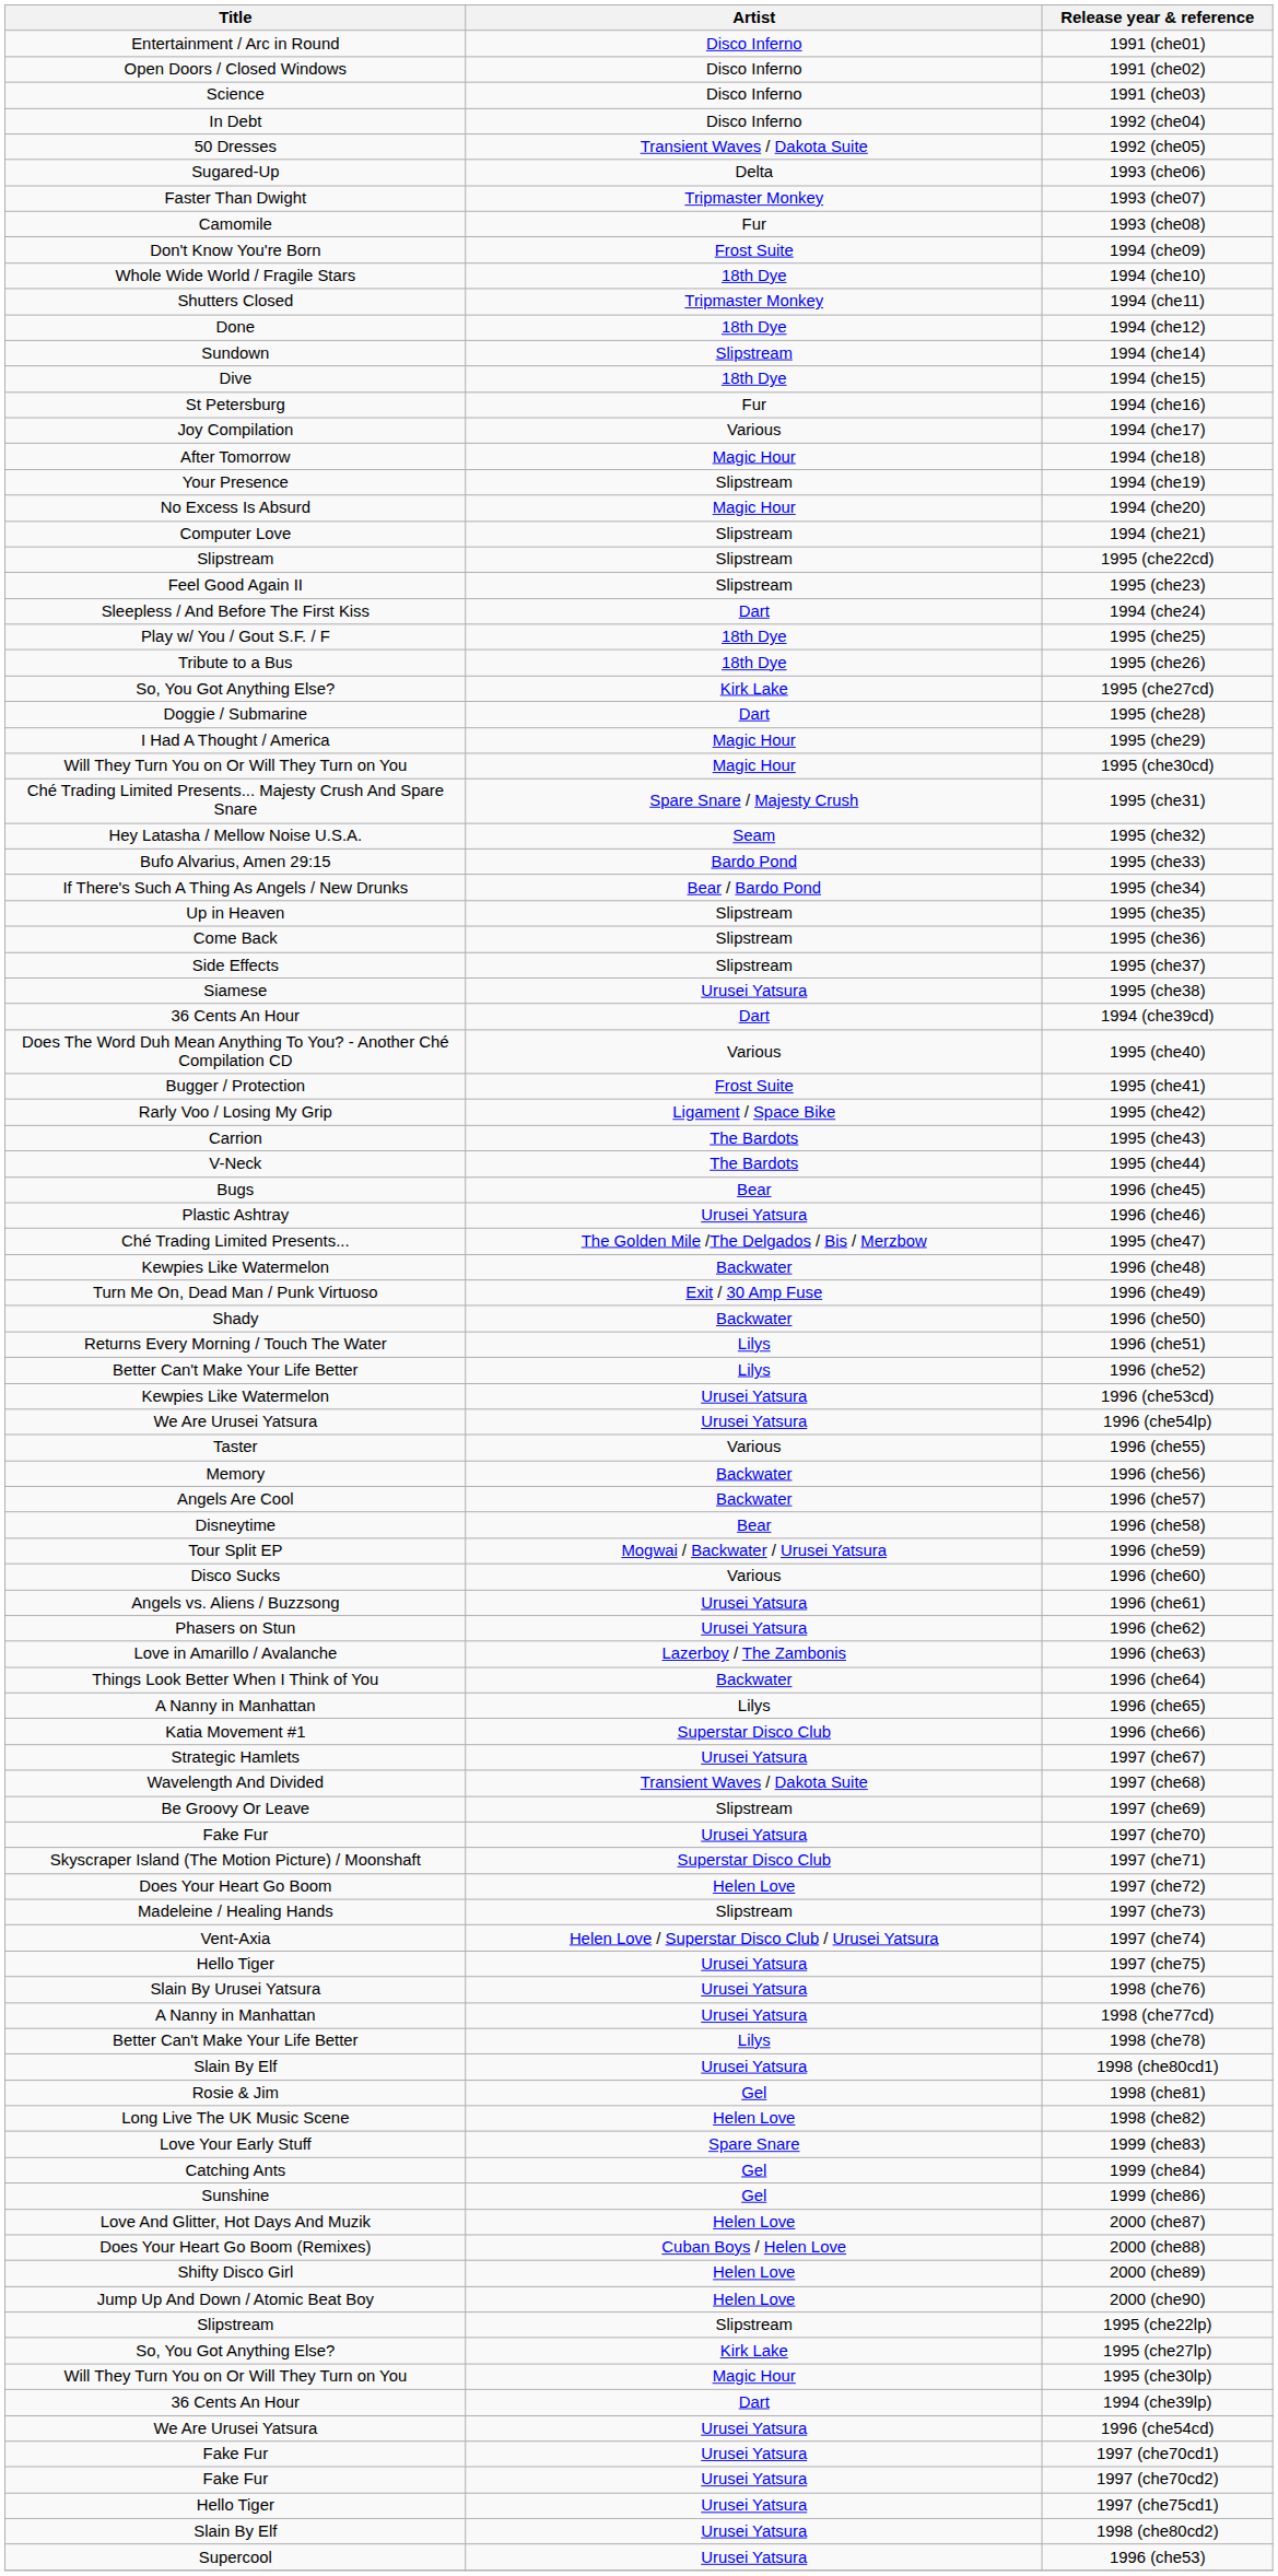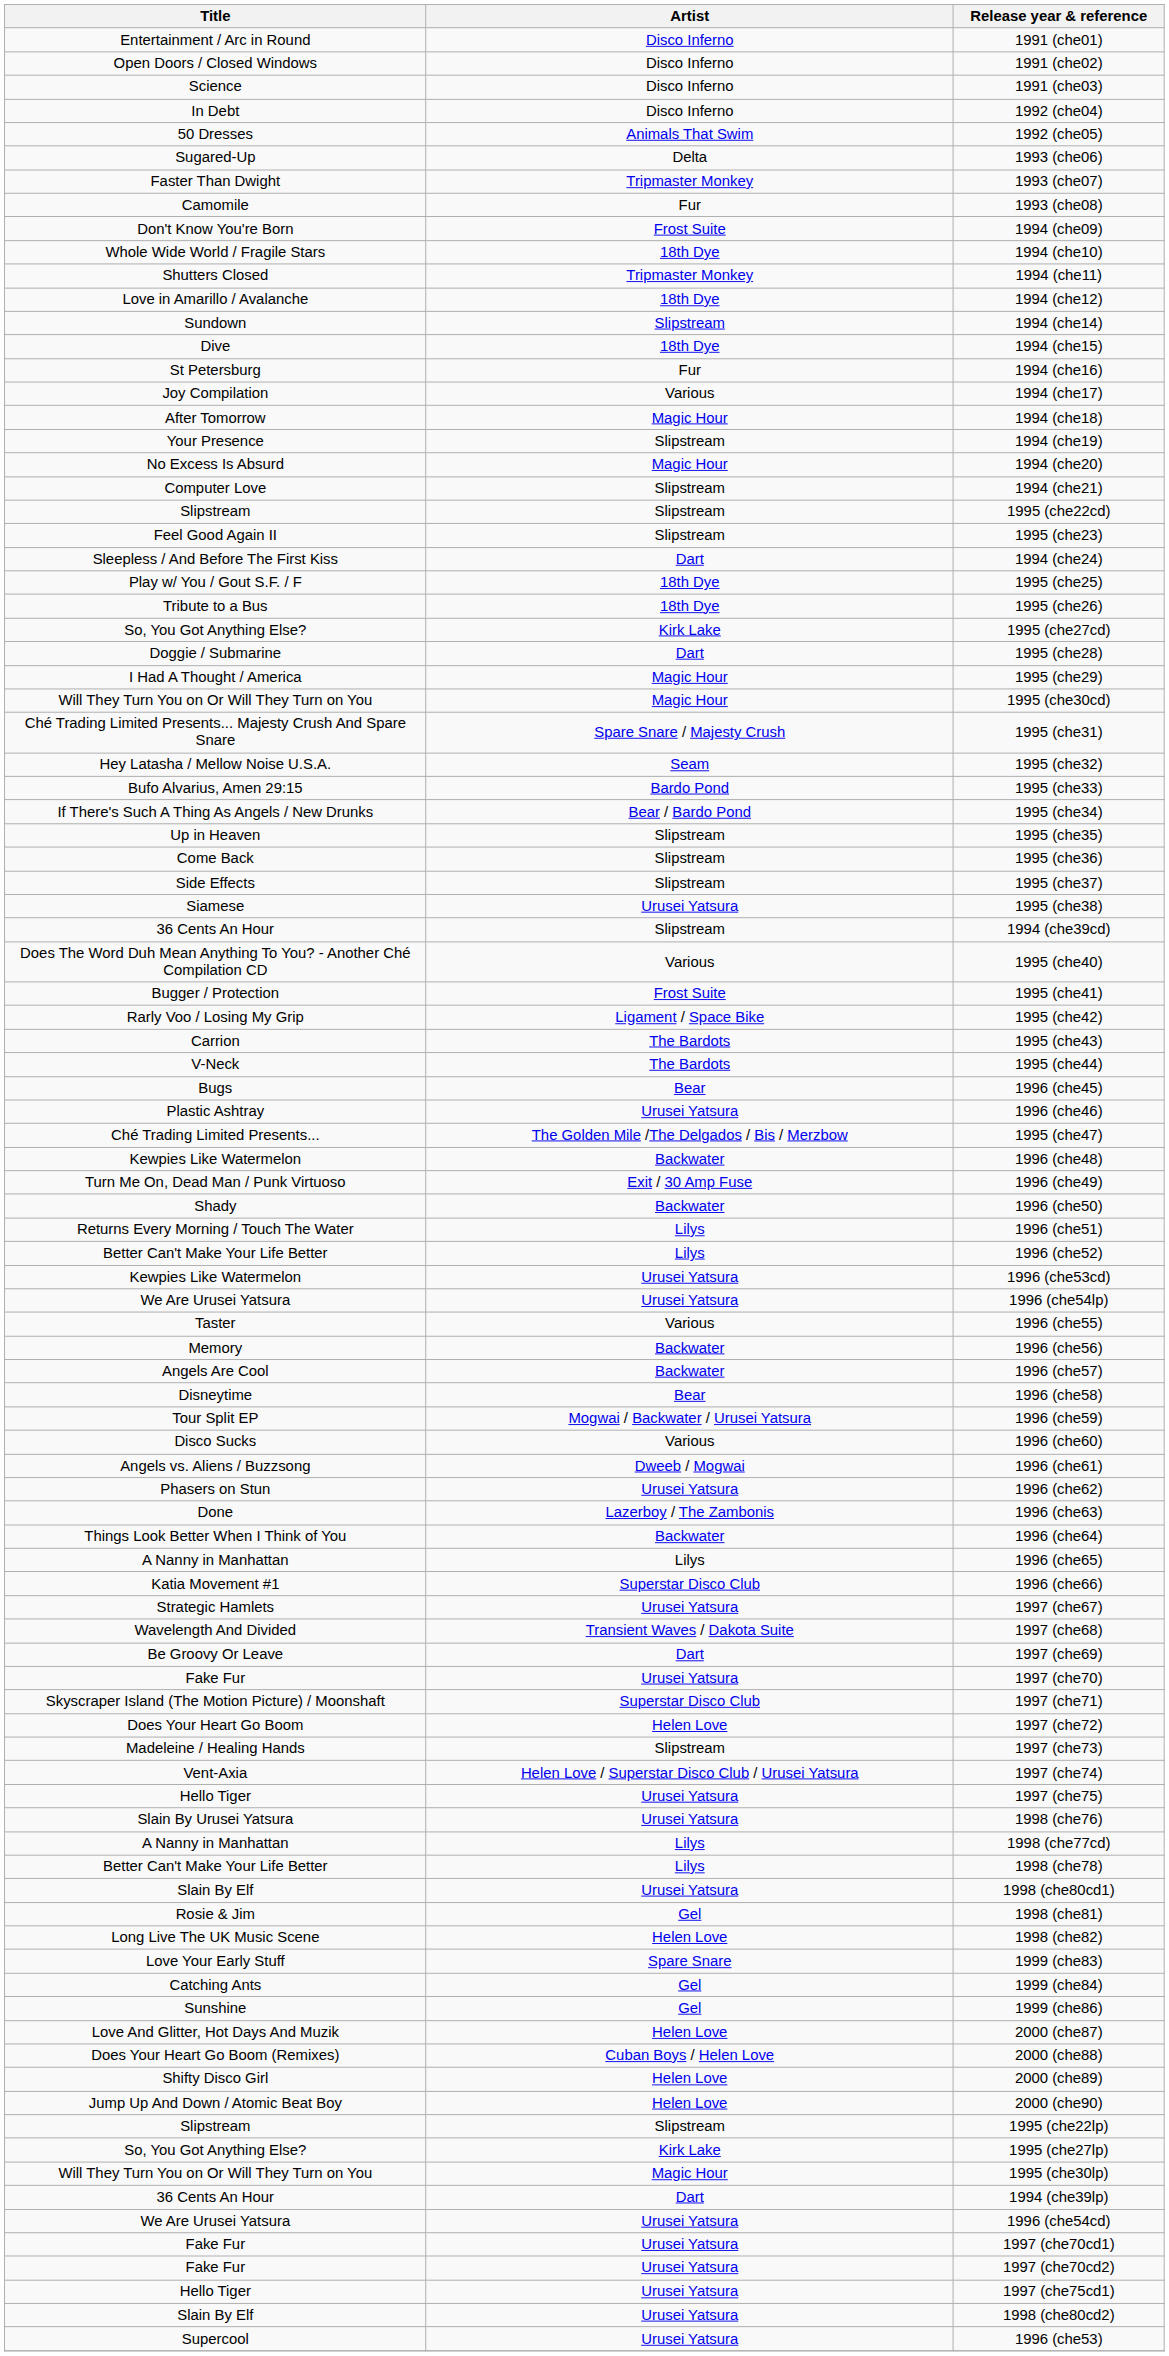 <table class="wikitable sortable " style="text-align: center">
 <tr>
 <th width=20%>Title</th>
 <th width=25%>Artist</th>
 <th width=10%>Release year & reference</th>
 </tr>
 <tr>
 <td>Entertainment / Arc in Round</td>
 <td><a href='#'>Disco Inferno</a></td>
 <td>1991 (che01)</td>
 </tr>
 <tr>
 <td>Open Doors / Closed Windows</td>
 <td>Disco Inferno</td>
 <td>1991 (che02)</td>
 </tr>
 <tr>
 <td>Science</td>
 <td>Disco Inferno</td>
 <td>1991 (che03)</td>
 </tr>
 <tr>
 <td>In Debt</td>
 <td>Disco Inferno</td>
 <td>1992 (che04)</td>
 </tr>
 <tr>
 <td>50 Dresses</td>
-<td><a href='#'>Transient Waves</a> / <a href='#'>Dakota Suite</a></td>
+<td><a href='#'>Animals That Swim</a></td>
 <td>1992 (che05)</td>
 </tr>
 <tr>
 <td>Sugared-Up</td>
 <td>Delta</td>
 <td>1993 (che06)</td>
 </tr>
 <tr>
 <td>Faster Than Dwight</td>
 <td><a href='#'>Tripmaster Monkey</a></td>
 <td>1993 (che07)</td>
 </tr>
 <tr>
 <td>Camomile</td>
 <td>Fur</td>
 <td>1993 (che08)</td>
 </tr>
 <tr>
 <td>Don't Know You're Born</td>
 <td><a href='#'>Frost Suite</a></td>
 <td>1994 (che09)</td>
 </tr>
 <tr>
 <td>Whole Wide World / Fragile Stars</td>
 <td><a href='#'>18th Dye</a></td>
 <td>1994 (che10)</td>
 </tr>
 <tr>
 <td>Shutters Closed</td>
 <td><a href='#'>Tripmaster Monkey</a></td>
 <td>1994 (che11)</td>
 </tr>
 <tr>
-<td>Done</td>
+<td>Love in Amarillo / Avalanche</td>
 <td><a href='#'>18th Dye</a></td>
 <td>1994 (che12)</td>
 </tr>
 <tr>
 <td>Sundown</td>
 <td><a href='#'>Slipstream</a></td>
 <td>1994 (che14)</td>
 </tr>
 <tr>
 <td>Dive</td>
 <td><a href='#'>18th Dye</a></td>
 <td>1994 (che15)</td>
 </tr>
 <tr>
 <td>St Petersburg</td>
 <td>Fur</td>
 <td>1994 (che16)</td>
 </tr>
 <tr>
 <td>Joy Compilation</td>
 <td>Various</td>
 <td>1994 (che17)</td>
 </tr>
 <tr>
 <td>After Tomorrow</td>
 <td><a href='#'>Magic Hour</a></td>
 <td>1994 (che18)</td>
 </tr>
 <tr>
 <td>Your Presence</td>
 <td>Slipstream</td>
 <td>1994 (che19)</td>
 </tr>
 <tr>
 <td>No Excess Is Absurd</td>
 <td><a href='#'>Magic Hour</a></td>
 <td>1994 (che20)</td>
 </tr>
 <tr>
 <td>Computer Love</td>
 <td>Slipstream</td>
 <td>1994 (che21)</td>
 </tr>
 <tr>
 <td>Slipstream</td>
 <td>Slipstream</td>
 <td>1995 (che22cd)</td>
 </tr>
 <tr>
 <td>Feel Good Again II</td>
 <td>Slipstream</td>
 <td>1995 (che23)</td>
 </tr>
 <tr>
 <td>Sleepless / And Before The First Kiss</td>
 <td><a href='#'>Dart</a></td>
 <td>1994 (che24)</td>
 </tr>
 <tr>
 <td>Play w/ You / Gout S.F. / F</td>
 <td><a href='#'>18th Dye</a></td>
 <td>1995 (che25)</td>
 </tr>
 <tr>
 <td>Tribute to a Bus</td>
 <td><a href='#'>18th Dye</a></td>
 <td>1995 (che26)</td>
 </tr>
 <tr>
 <td>So, You Got Anything Else?</td>
 <td><a href='#'>Kirk Lake</a></td>
 <td>1995 (che27cd)</td>
 </tr>
 <tr>
 <td>Doggie / Submarine</td>
 <td><a href='#'>Dart</a></td>
 <td>1995 (che28)</td>
 </tr>
 <tr>
 <td>I Had A Thought / America</td>
 <td><a href='#'>Magic Hour</a></td>
 <td>1995 (che29)</td>
 </tr>
 <tr>
 <td>Will They Turn You on Or Will They Turn on You</td>
 <td><a href='#'>Magic Hour</a></td>
 <td>1995 (che30cd)</td>
 </tr>
 <tr>
 <td>Ché Trading Limited Presents... Majesty Crush And Spare Snare</td>
 <td><a href='#'>Spare Snare</a> / <a href='#'>Majesty Crush</a></td>
 <td>1995 (che31)</td>
 </tr>
 <tr>
 <td>Hey Latasha / Mellow Noise U.S.A.</td>
 <td><a href='#'>Seam</a></td>
 <td>1995 (che32)</td>
 </tr>
 <tr>
 <td>Bufo Alvarius, Amen 29:15</td>
 <td><a href='#'>Bardo Pond</a></td>
 <td>1995 (che33)</td>
 </tr>
 <tr>
 <td>If There's Such A Thing As Angels / New Drunks</td>
 <td><a href='#'>Bear</a> / <a href='#'>Bardo Pond</a></td>
 <td>1995 (che34)</td>
 </tr>
 <tr>
 <td>Up in Heaven</td>
 <td>Slipstream</td>
 <td>1995 (che35)</td>
 </tr>
 <tr>
 <td>Come Back</td>
 <td>Slipstream</td>
 <td>1995 (che36)</td>
 </tr>
 <tr>
 <td>Side Effects</td>
 <td>Slipstream</td>
 <td>1995 (che37)</td>
 </tr>
 <tr>
 <td>Siamese</td>
 <td><a href='#'>Urusei Yatsura</a></td>
 <td>1995 (che38)</td>
 </tr>
 <tr>
 <td>36 Cents An Hour</td>
-<td><a href='#'>Dart</a></td>
+<td>Slipstream</td>
 <td>1994 (che39cd)</td>
 </tr>
 <tr>
 <td>Does The Word Duh Mean Anything To You? - Another Ché Compilation CD</td>
 <td>Various</td>
 <td>1995 (che40)</td>
 </tr>
 <tr>
 <td>Bugger / Protection</td>
 <td><a href='#'>Frost Suite</a></td>
 <td>1995 (che41)</td>
 </tr>
 <tr>
 <td>Rarly Voo / Losing My Grip</td>
 <td><a href='#'>Ligament</a> / <a href='#'>Space Bike</a></td>
 <td>1995 (che42)</td>
 </tr>
 <tr>
 <td>Carrion</td>
 <td><a href='#'>The Bardots</a></td>
 <td>1995 (che43)</td>
 </tr>
 <tr>
 <td>V-Neck</td>
 <td><a href='#'>The Bardots</a></td>
 <td>1995 (che44)</td>
 </tr>
 <tr>
 <td>Bugs</td>
 <td><a href='#'>Bear</a></td>
 <td>1996 (che45)</td>
 </tr>
 <tr>
 <td>Plastic Ashtray</td>
 <td><a href='#'>Urusei Yatsura</a></td>
 <td>1996 (che46)</td>
 </tr>
 <tr>
 <td>Ché Trading Limited Presents...</td>
 <td><a href='#'>The Golden Mile</a> /<a href='#'>The Delgados</a> / <a href='#'>Bis</a> / <a href='#'>Merzbow</a></td>
 <td>1995 (che47)</td>
 </tr>
 <tr>
 <td>Kewpies Like Watermelon</td>
 <td><a href='#'>Backwater</a></td>
 <td>1996 (che48)</td>
 </tr>
 <tr>
 <td>Turn Me On, Dead Man / Punk Virtuoso</td>
 <td><a href='#'>Exit</a> / <a href='#'>30 Amp Fuse</a></td>
 <td>1996 (che49)</td>
 </tr>
 <tr>
 <td>Shady</td>
 <td><a href='#'>Backwater</a></td>
 <td>1996 (che50)</td>
 </tr>
 <tr>
 <td>Returns Every Morning / Touch The Water</td>
 <td><a href='#'>Lilys</a></td>
 <td>1996 (che51)</td>
 </tr>
 <tr>
 <td>Better Can't Make Your Life Better</td>
 <td><a href='#'>Lilys</a></td>
 <td>1996 (che52)</td>
 </tr>
 <tr>
 <td>Kewpies Like Watermelon</td>
 <td><a href='#'>Urusei Yatsura</a></td>
 <td>1996 (che53cd)</td>
 </tr>
 <tr>
 <td>We Are Urusei Yatsura</td>
 <td><a href='#'>Urusei Yatsura</a></td>
 <td>1996 (che54lp)</td>
 </tr>
 <tr>
 <td>Taster</td>
 <td>Various</td>
 <td>1996 (che55)</td>
 </tr>
 <tr>
 <td>Memory</td>
 <td><a href='#'>Backwater</a></td>
 <td>1996 (che56)</td>
 </tr>
 <tr>
 <td>Angels Are Cool</td>
 <td><a href='#'>Backwater</a></td>
 <td>1996 (che57)</td>
 </tr>
 <tr>
 <td>Disneytime</td>
 <td><a href='#'>Bear</a></td>
 <td>1996 (che58)</td>
 </tr>
 <tr>
 <td>Tour Split EP</td>
 <td><a href='#'>Mogwai</a> / <a href='#'>Backwater</a> / <a href='#'>Urusei Yatsura</a></td>
 <td>1996 (che59)</td>
 </tr>
 <tr>
 <td>Disco Sucks</td>
 <td>Various</td>
 <td>1996 (che60)</td>
 </tr>
 <tr>
 <td>Angels vs. Aliens / Buzzsong</td>
-<td><a href='#'>Urusei Yatsura</a></td>
+<td><a href='#'>Dweeb</a> / <a href='#'>Mogwai</a></td>
 <td>1996 (che61)</td>
 </tr>
 <tr>
 <td>Phasers on Stun</td>
 <td><a href='#'>Urusei Yatsura</a></td>
 <td>1996 (che62)</td>
 </tr>
 <tr>
-<td>Love in Amarillo / Avalanche</td>
+<td>Done</td>
 <td><a href='#'>Lazerboy</a> / <a href='#'>The Zambonis</a></td>
 <td>1996 (che63)</td>
 </tr>
 <tr>
 <td>Things Look Better When I Think of You</td>
 <td><a href='#'>Backwater</a></td>
 <td>1996 (che64)</td>
 </tr>
 <tr>
 <td>A Nanny in Manhattan</td>
 <td>Lilys</td>
 <td>1996 (che65)</td>
 </tr>
 <tr>
 <td>Katia Movement #1</td>
 <td><a href='#'>Superstar Disco Club</a></td>
 <td>1996 (che66)</td>
 </tr>
 <tr>
 <td>Strategic Hamlets</td>
 <td><a href='#'>Urusei Yatsura</a></td>
 <td>1997 (che67)</td>
 </tr>
 <tr>
 <td>Wavelength And Divided</td>
 <td><a href='#'>Transient Waves</a> / <a href='#'>Dakota Suite</a></td>
 <td>1997 (che68)</td>
 </tr>
 <tr>
 <td>Be Groovy Or Leave</td>
-<td>Slipstream</td>
+<td><a href='#'>Dart</a></td>
 <td>1997 (che69)</td>
 </tr>
 <tr>
 <td>Fake Fur</td>
 <td><a href='#'>Urusei Yatsura</a></td>
 <td>1997 (che70)</td>
 </tr>
 <tr>
 <td>Skyscraper Island (The Motion Picture) / Moonshaft</td>
 <td><a href='#'>Superstar Disco Club</a></td>
 <td>1997 (che71)</td>
 </tr>
 <tr>
 <td>Does Your Heart Go Boom</td>
 <td><a href='#'>Helen Love</a></td>
 <td>1997 (che72)</td>
 </tr>
 <tr>
 <td>Madeleine / Healing Hands</td>
 <td>Slipstream</td>
 <td>1997 (che73)</td>
 </tr>
 <tr>
 <td>Vent-Axia</td>
 <td><a href='#'>Helen Love</a> / <a href='#'>Superstar Disco Club</a> / <a href='#'>Urusei Yatsura</a></td>
 <td>1997 (che74)</td>
 </tr>
 <tr>
 <td>Hello Tiger</td>
 <td><a href='#'>Urusei Yatsura</a></td>
 <td>1997 (che75)</td>
 </tr>
 <tr>
 <td>Slain By Urusei Yatsura</td>
 <td><a href='#'>Urusei Yatsura</a></td>
 <td>1998 (che76)</td>
 </tr>
 <tr>
 <td>A Nanny in Manhattan</td>
-<td><a href='#'>Urusei Yatsura</a></td>
+<td><a href='#'>Lilys</a></td>
 <td>1998 (che77cd)</td>
 </tr>
 <tr>
 <td>Better Can't Make Your Life Better</td>
 <td><a href='#'>Lilys</a></td>
 <td>1998 (che78)</td>
 </tr>
 <tr>
 <td>Slain By Elf</td>
 <td><a href='#'>Urusei Yatsura</a></td>
 <td>1998 (che80cd1)</td>
 </tr>
 <tr>
 <td>Rosie & Jim</td>
 <td><a href='#'>Gel</a></td>
 <td>1998 (che81)</td>
 </tr>
 <tr>
 <td>Long Live The UK Music Scene</td>
 <td><a href='#'>Helen Love</a></td>
 <td>1998 (che82)</td>
 </tr>
 <tr>
 <td>Love Your Early Stuff</td>
 <td><a href='#'>Spare Snare</a></td>
 <td>1999 (che83)</td>
 </tr>
 <tr>
 <td>Catching Ants</td>
 <td><a href='#'>Gel</a></td>
 <td>1999 (che84)</td>
 </tr>
 <tr>
 <td>Sunshine</td>
 <td><a href='#'>Gel</a></td>
 <td>1999 (che86)</td>
 </tr>
 <tr>
 <td>Love And Glitter, Hot Days And Muzik</td>
 <td><a href='#'>Helen Love</a></td>
 <td>2000 (che87)</td>
 </tr>
 <tr>
 <td>Does Your Heart Go Boom (Remixes)</td>
 <td><a href='#'>Cuban Boys</a> / <a href='#'>Helen Love</a></td>
 <td>2000 (che88)</td>
 </tr>
 <tr>
 <td>Shifty Disco Girl</td>
 <td><a href='#'>Helen Love</a></td>
 <td>2000 (che89)</td>
 </tr>
 <tr>
 <td>Jump Up And Down / Atomic Beat Boy</td>
 <td><a href='#'>Helen Love</a></td>
 <td>2000 (che90)</td>
 </tr>
 <tr>
 <td>Slipstream</td>
 <td>Slipstream</td>
 <td>1995 (che22lp)</td>
 </tr>
 <tr>
 <td>So, You Got Anything Else?</td>
 <td><a href='#'>Kirk Lake</a></td>
 <td>1995 (che27lp)</td>
 </tr>
 <tr>
 <td>Will They Turn You on Or Will They Turn on You</td>
 <td><a href='#'>Magic Hour</a></td>
 <td>1995 (che30lp)</td>
 </tr>
 <tr>
 <td>36 Cents An Hour</td>
 <td><a href='#'>Dart</a></td>
 <td>1994 (che39lp)</td>
 </tr>
 <tr>
 <td>We Are Urusei Yatsura</td>
 <td><a href='#'>Urusei Yatsura</a></td>
 <td>1996 (che54cd)</td>
 </tr>
 <tr>
 <td>Fake Fur</td>
 <td><a href='#'>Urusei Yatsura</a></td>
 <td>1997 (che70cd1)</td>
 </tr>
 <tr>
 <td>Fake Fur</td>
 <td><a href='#'>Urusei Yatsura</a></td>
 <td>1997 (che70cd2)</td>
 </tr>
 <tr>
 <td>Hello Tiger</td>
 <td><a href='#'>Urusei Yatsura</a></td>
 <td>1997 (che75cd1)</td>
 </tr>
 <tr>
 <td>Slain By Elf</td>
 <td><a href='#'>Urusei Yatsura</a></td>
 <td>1998 (che80cd2)</td>
 </tr>
 <tr>
 <td>Supercool</td>
 <td><a href='#'>Urusei Yatsura</a></td>
 <td>1996 (che53)</td>
 </tr>
 <tr>
 </tr>
 </table>
